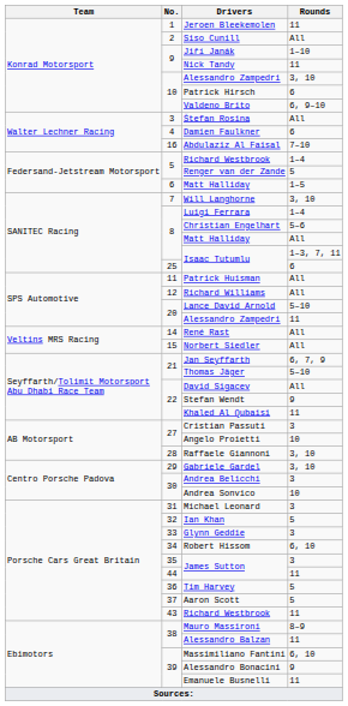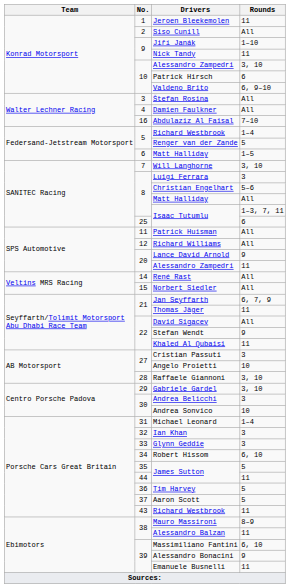 <table class="wikitable" style="font-size: 85%;">
 <tr>
 <th>Team</th>
 <th>No.</th>
 <th>Drivers</th>
 <th>Rounds</th>
 </tr>
 <tr>
 <td rowspan=7> <a href='#'>Konrad Motorsport</a></td>
 <td align="center">1</td>
 <td> <a href='#'>Jeroen Bleekemolen</a></td>
 <td>11</td>
 </tr>
 <tr>
 <td align="center">2</td>
 <td> <a href='#'>Siso Cunill</a></td>
 <td>All</td>
 </tr>
 <tr>
 <td align="center" rowspan=2>9</td>
 <td> <a href='#'>Jiří Janák</a></td>
 <td>1–10</td>
 </tr>
 <tr>
 <td> <a href='#'>Nick Tandy</a></td>
 <td>11</td>
 </tr>
 <tr>
 <td align="center" rowspan=3>10</td>
 <td> <a href='#'>Alessandro Zampedri</a></td>
 <td>3, 10</td>
 </tr>
 <tr>
 <td> Patrick Hirsch</td>
 <td>6</td>
 </tr>
 <tr>
 <td> <a href='#'>Valdeno Brito</a></td>
 <td>6, 9–10</td>
 </tr>
 <tr>
 <td rowspan=3> <a href='#'>Walter Lechner Racing</a></td>
 <td align="center">3</td>
 <td> <a href='#'>Štefan Rosina</a></td>
 <td>All</td>
 </tr>
 <tr>
 <td align="center">4</td>
 <td> <a href='#'>Damien Faulkner</a></td>
-<td>6</td>
+<td>All</td>
 </tr>
 <tr>
 <td align="center">16</td>
 <td> <a href='#'>Abdulaziz Al Faisal</a></td>
 <td>7–10</td>
 </tr>
 <tr>
 <td rowspan=3> Federsand-Jetstream Motorsport</td>
 <td align="center" rowspan=2>5</td>
 <td> <a href='#'>Richard Westbrook</a></td>
 <td>1–4</td>
 </tr>
 <tr>
 <td> <a href='#'>Renger van der Zande</a></td>
 <td>5</td>
 </tr>
 <tr>
 <td align="center">6</td>
 <td> <a href='#'>Matt Halliday</a></td>
 <td>1–5</td>
 </tr>
 <tr>
 <td rowspan=6> SANITEC Racing</td>
 <td align="center">7</td>
 <td> <a href='#'>Will Langhorne</a></td>
 <td>3, 10</td>
 </tr>
 <tr>
 <td align="center" rowspan=4>8</td>
 <td> <a href='#'>Luigi Ferrara</a></td>
-<td>1–4</td>
+<td>3</td>
 </tr>
 <tr>
 <td> <a href='#'>Christian Engelhart</a></td>
 <td>5–6</td>
 </tr>
 <tr>
 <td> <a href='#'>Matt Halliday</a></td>
 <td>All</td>
 </tr>
 <tr>
 <td rowspan=2> <a href='#'>Isaac Tutumlu</a></td>
 <td>1–3, 7, 11</td>
 </tr>
 <tr>
 <td align="center">25</td>
 <td>6</td>
 </tr>
 <tr>
 <td rowspan=4> SPS Automotive</td>
 <td align="center">11</td>
 <td> <a href='#'>Patrick Huisman</a></td>
 <td>All</td>
 </tr>
 <tr>
 <td align="center">12</td>
 <td> <a href='#'>Richard Williams</a></td>
 <td>All</td>
 </tr>
 <tr>
 <td align="center" rowspan=2>20</td>
 <td> <a href='#'>Lance David Arnold</a></td>
-<td>5–10</td>
+<td>9</td>
 </tr>
 <tr>
 <td> <a href='#'>Alessandro Zampedri</a></td>
 <td>11</td>
 </tr>
 <tr>
 <td rowspan=2> <a href='#'>Veltins</a> MRS Racing</td>
 <td align="center">14</td>
 <td> <a href='#'>René Rast</a></td>
 <td>All</td>
 </tr>
 <tr>
 <td align="center">15</td>
 <td> <a href='#'>Norbert Siedler</a></td>
 <td>All</td>
 </tr>
 <tr>
 <td rowspan=5> Seyffarth/<a href='#'>Tolimit Motorsport</a><br> <a href='#'>Abu Dhabi Race Team</a></td>
 <td align="center" rowspan=2>21</td>
 <td> <a href='#'>Jan Seyffarth</a></td>
 <td>6, 7, 9</td>
 </tr>
 <tr>
 <td> <a href='#'>Thomas Jäger</a></td>
-<td>5–10</td>
+<td>11</td>
 </tr>
 <tr>
 <td align="center" rowspan=3>22</td>
 <td> <a href='#'>David Sigacev</a></td>
 <td>All</td>
 </tr>
 <tr>
 <td> Stefan Wendt</td>
 <td>9</td>
 </tr>
 <tr>
 <td> <a href='#'>Khaled Al Qubaisi</a></td>
 <td>11</td>
 </tr>
 <tr>
 <td rowspan=3> AB Motorsport</td>
 <td align="center" rowspan=2>27</td>
 <td> Cristian Passuti</td>
 <td>3</td>
 </tr>
 <tr>
 <td> Angelo Proietti</td>
 <td>10</td>
 </tr>
 <tr>
 <td align="center">28</td>
 <td> Raffaele Giannoni</td>
 <td>3, 10</td>
 </tr>
 <tr>
 <td rowspan=3> Centro Porsche Padova</td>
 <td align="center">29</td>
 <td> <a href='#'>Gabriele Gardel</a></td>
 <td>3, 10</td>
 </tr>
 <tr>
 <td align="center" rowspan=2>30</td>
 <td> <a href='#'>Andrea Belicchi</a></td>
 <td>3</td>
 </tr>
 <tr>
 <td> Andrea Sonvico</td>
 <td>10</td>
 </tr>
 <tr>
 <td rowspan=9> Porsche Cars Great Britain</td>
 <td align="center">31</td>
 <td> Michael Leonard</td>
-<td>3</td>
+<td>1–4</td>
 </tr>
 <tr>
 <td align="center">32</td>
 <td> <a href='#'>Ian Khan</a></td>
-<td>5</td>
+<td>3</td>
 </tr>
 <tr>
 <td align="center">33</td>
 <td> <a href='#'>Glynn Geddie</a></td>
 <td>3</td>
 </tr>
 <tr>
 <td align="center">34</td>
 <td> Robert Hissom</td>
 <td>6, 10</td>
 </tr>
 <tr>
 <td align="center">35</td>
 <td rowspan=2> <a href='#'>James Sutton</a></td>
-<td>3</td>
+<td>5</td>
 </tr>
 <tr>
 <td align="center">44</td>
 <td>11</td>
 </tr>
 <tr>
 <td align="center">36</td>
 <td> <a href='#'>Tim Harvey</a></td>
 <td>5</td>
 </tr>
 <tr>
 <td align="center">37</td>
 <td> Aaron Scott</td>
 <td>5</td>
 </tr>
 <tr>
 <td align="center">43</td>
 <td> <a href='#'>Richard Westbrook</a></td>
 <td>11</td>
 </tr>
 <tr>
 <td rowspan=5> Ebimotors</td>
 <td align="center" rowspan=2>38</td>
 <td> <a href='#'>Mauro Massironi</a></td>
 <td>8–9</td>
 </tr>
 <tr>
 <td> <a href='#'>Alessandro Balzan</a></td>
 <td>11</td>
 </tr>
 <tr>
 <td align="center" rowspan=3>39</td>
 <td> Massimiliano Fantini</td>
 <td>6, 10</td>
 </tr>
 <tr>
 <td> Alessandro Bonacini</td>
 <td>9</td>
 </tr>
 <tr>
 <td> Emanuele Busnelli</td>
 <td>11</td>
 </tr>
 <tr class="sortbottom">
 <td colspan="4" style="background-color:#EAECF0;text-align:center"><strong>Sources:</strong></td>
 </tr>
 </table>
